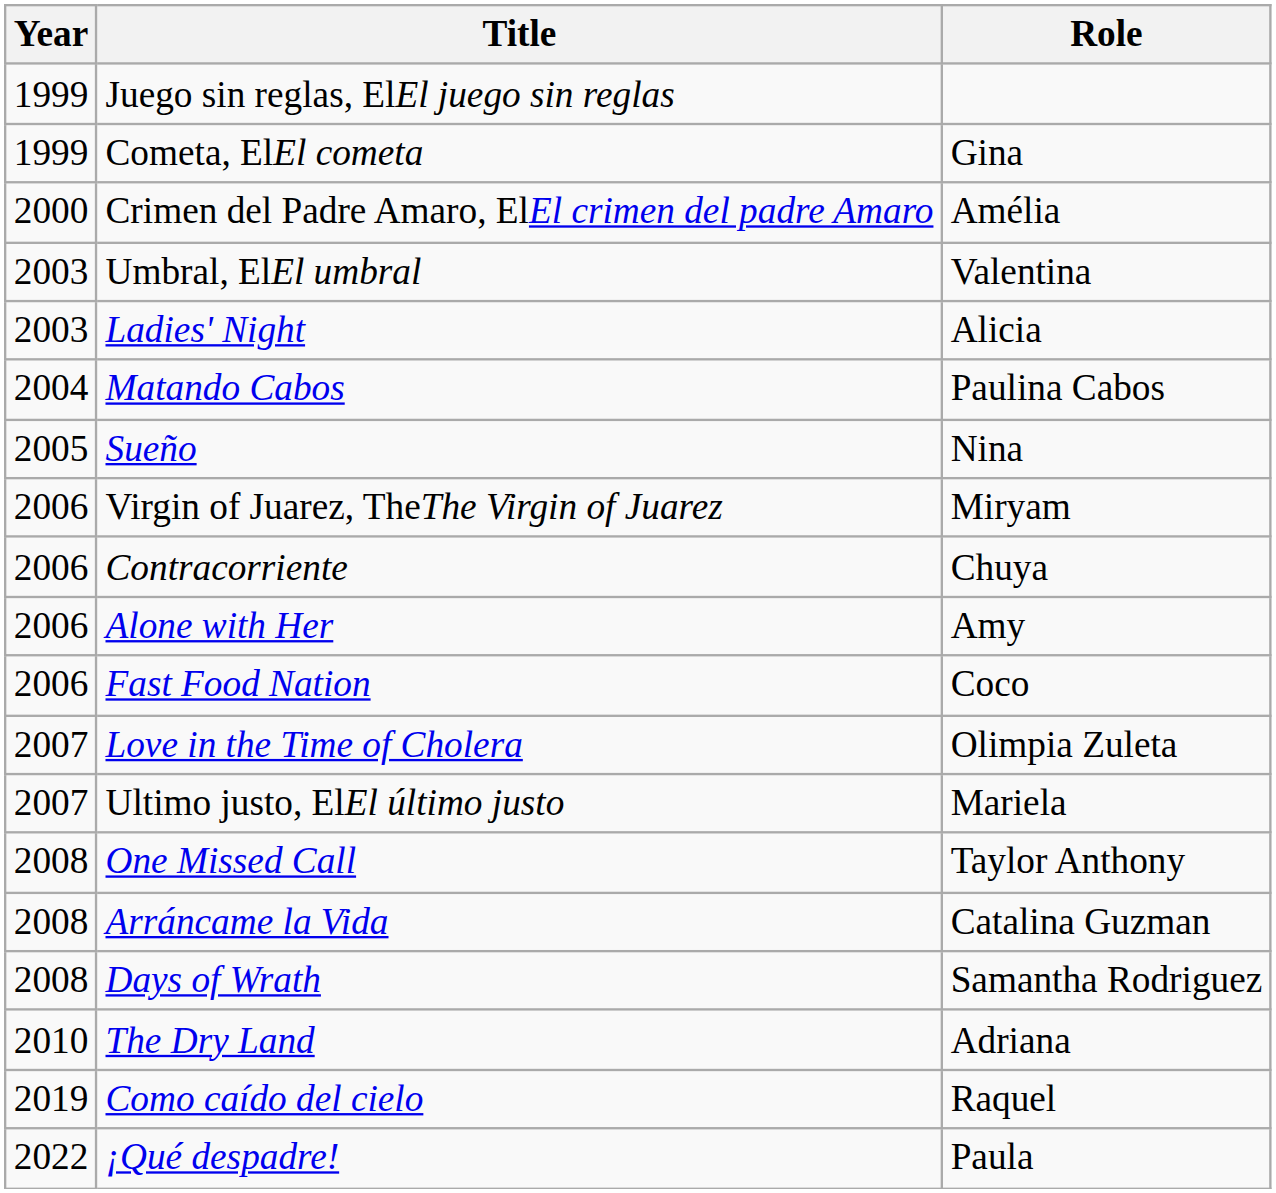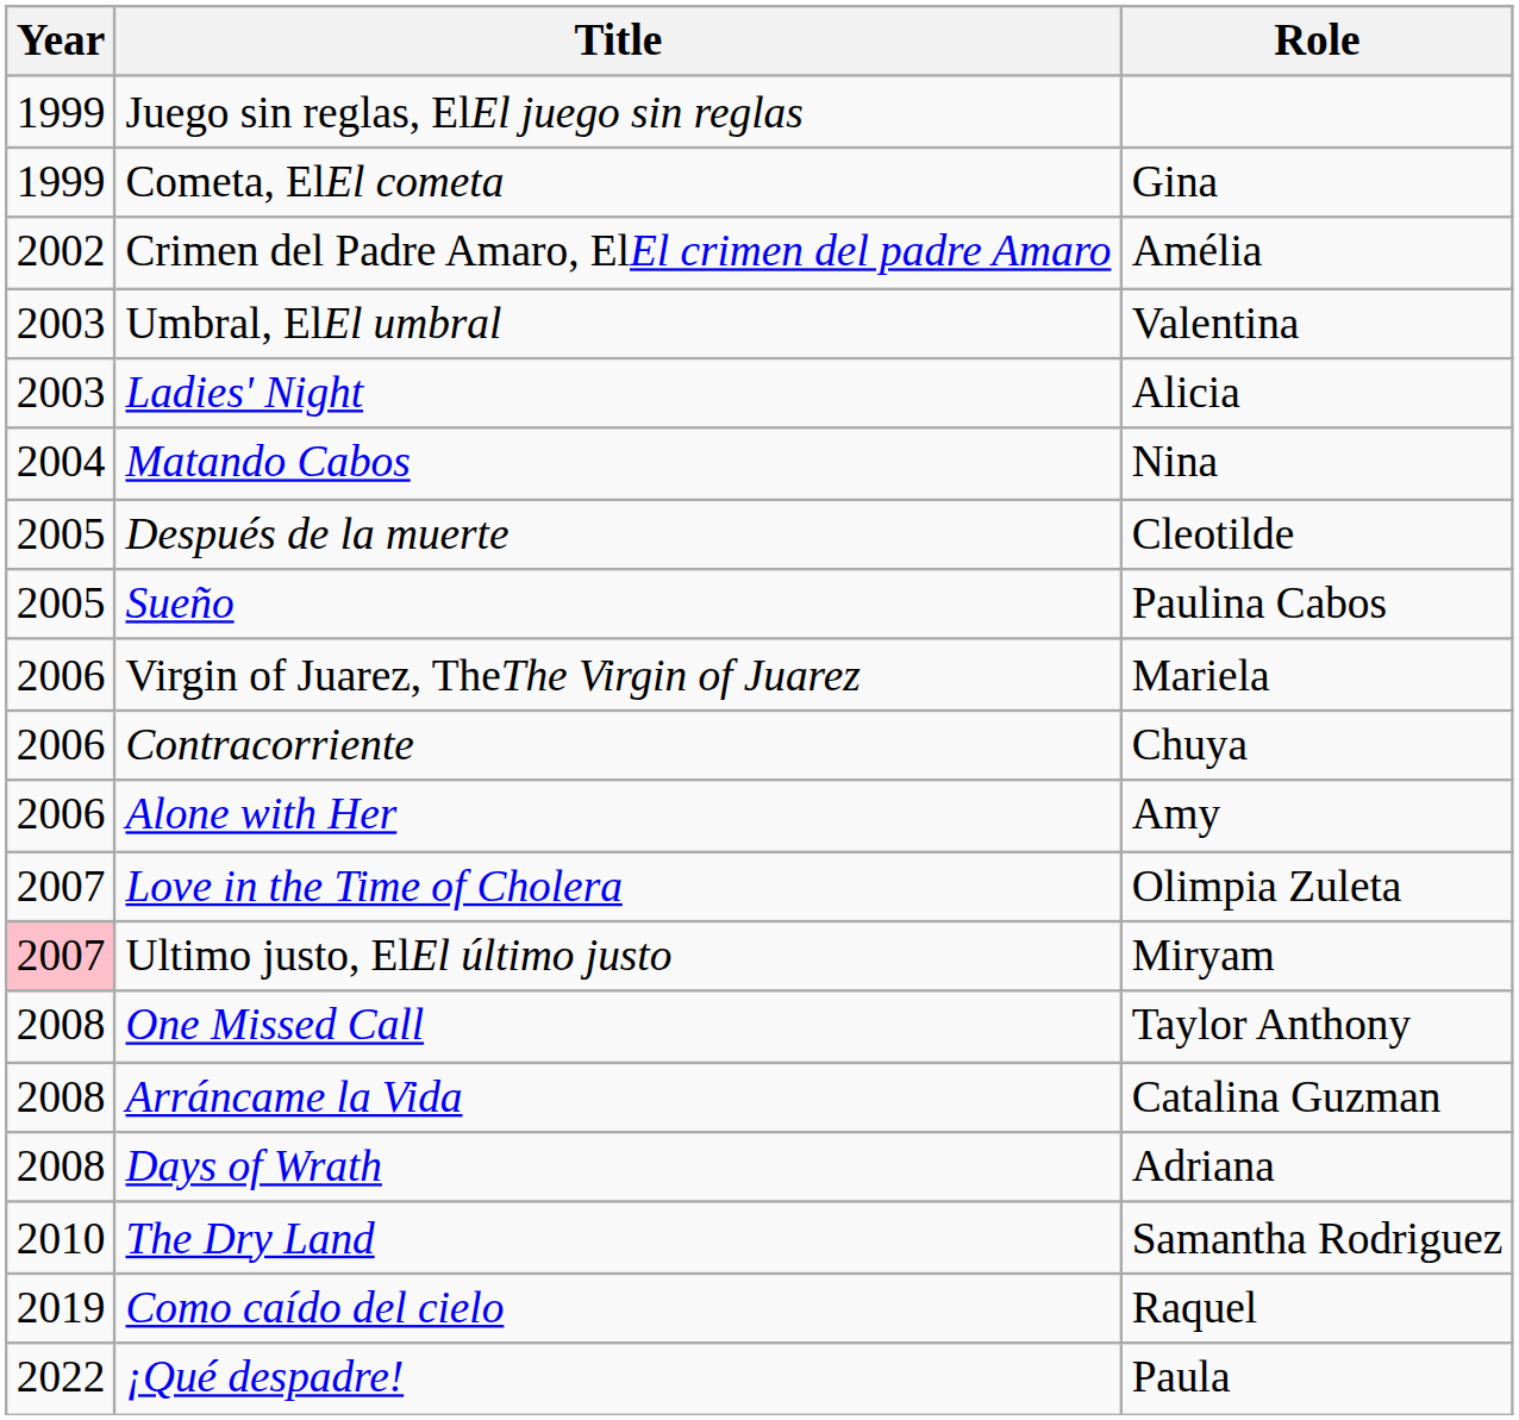 <table class="wikitable sortable">
 <tr valign="bottom">
 <th>Year</th>
 <th>Title</th>
 <th>Role</th>
 </tr>
 <tr>
 <td align="center">1999</td>
 <td><span>Juego sin reglas, El</span><em>El juego sin reglas</em></td>
 <td></td>
 </tr>
 <tr>
 <td align="center">1999</td>
 <td><span>Cometa, El</span><em>El cometa</em></td>
 <td>Gina</td>
 </tr>
 <tr>
-<td align="center">2000</td>
+<td align="center">2002</td>
 <td><span>Crimen del Padre Amaro, El</span><em><a href='#'>El crimen del padre Amaro</a></em></td>
 <td>Amélia</td>
 </tr>
 <tr>
 <td align="center">2003</td>
 <td><span>Umbral, El</span><em>El umbral</em></td>
 <td>Valentina</td>
 </tr>
 <tr>
 <td align="center">2003</td>
 <td><em><a href='#'>Ladies' Night</a></em></td>
 <td>Alicia</td>
 </tr>
 <tr>
 <td align="center">2004</td>
 <td><em><a href='#'>Matando Cabos</a></em></td>
-<td>Paulina Cabos</td>
+<td>Nina</td>
+</tr>
+<tr>
+<td align="center">2005</td>
+<td><em>Después de la muerte</em></td>
+<td>Cleotilde</td>
 </tr>
 <tr>
 <td align="center">2005</td>
 <td><em><a href='#'>Sueño</a></em></td>
-<td>Nina</td>
+<td>Paulina Cabos</td>
 </tr>
 <tr>
 <td align="center">2006</td>
 <td><span>Virgin of Juarez, The</span><em>The Virgin of Juarez</em></td>
-<td>Miryam</td>
+<td>Mariela</td>
 </tr>
 <tr>
 <td align="center">2006</td>
 <td><em>Contracorriente</em></td>
 <td>Chuya</td>
 </tr>
 <tr>
 <td align="center">2006</td>
 <td><em><a href='#'>Alone with Her</a></em></td>
 <td>Amy</td>
 </tr>
 <tr>
-<td align="center">2006</td>
-<td><em><a href='#'>Fast Food Nation</a></em></td>
-<td>Coco</td>
-</tr>
-<tr>
 <td align="center">2007</td>
 <td><em><a href='#'>Love in the Time of Cholera</a></em></td>
 <td>Olimpia Zuleta</td>
 </tr>
 <tr>
-<td align="center">2007</td>
+<td align="center" style="background: pink;">2007</td>
 <td><span>Ultimo justo, El</span><em>El último justo</em></td>
-<td>Mariela</td>
+<td>Miryam</td>
 </tr>
 <tr>
 <td align="center">2008</td>
 <td><em><a href='#'>One Missed Call</a></em></td>
 <td>Taylor Anthony</td>
 </tr>
 <tr>
 <td align="center">2008</td>
 <td><em><a href='#'>Arráncame la Vida</a></em></td>
 <td>Catalina Guzman</td>
 </tr>
 <tr>
 <td align="center">2008</td>
 <td><em><a href='#'>Days of Wrath</a></em></td>
-<td>Samantha Rodriguez</td>
+<td>Adriana</td>
 </tr>
 <tr>
 <td align="center">2010</td>
 <td><em><a href='#'>The Dry Land</a></em></td>
-<td>Adriana</td>
+<td>Samantha Rodriguez</td>
 </tr>
 <tr>
 <td align="center">2019</td>
 <td><em><a href='#'>Como caído del cielo</a></em></td>
 <td>Raquel</td>
 </tr>
 <tr>
 <td align="center">2022</td>
 <td><em><a href='#'>¡Qué despadre!</a></em></td>
 <td>Paula</td>
 </tr>
 </table>
